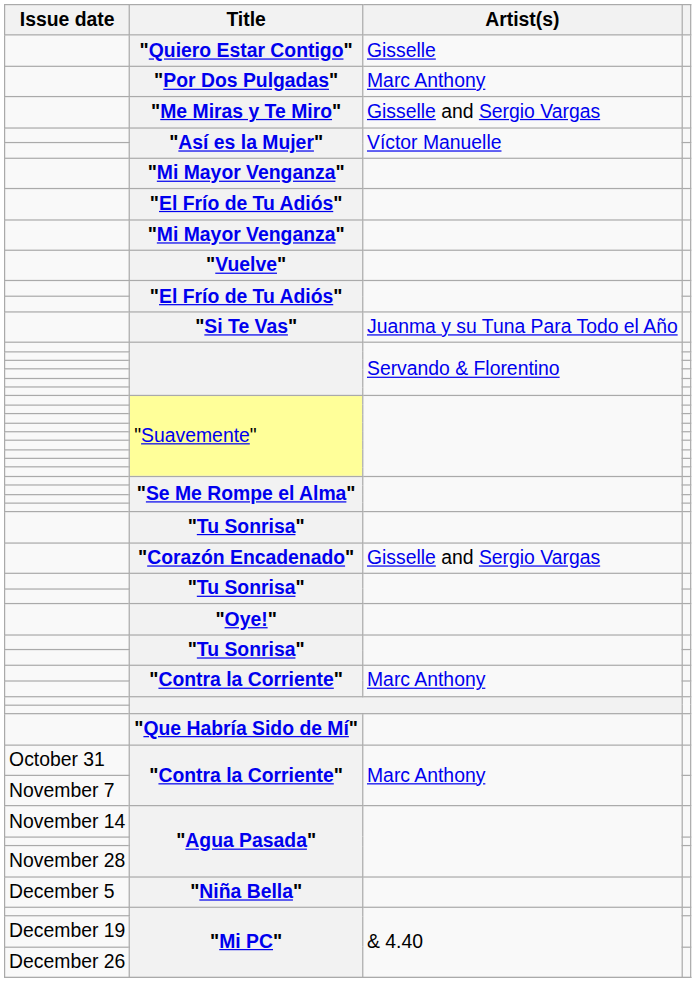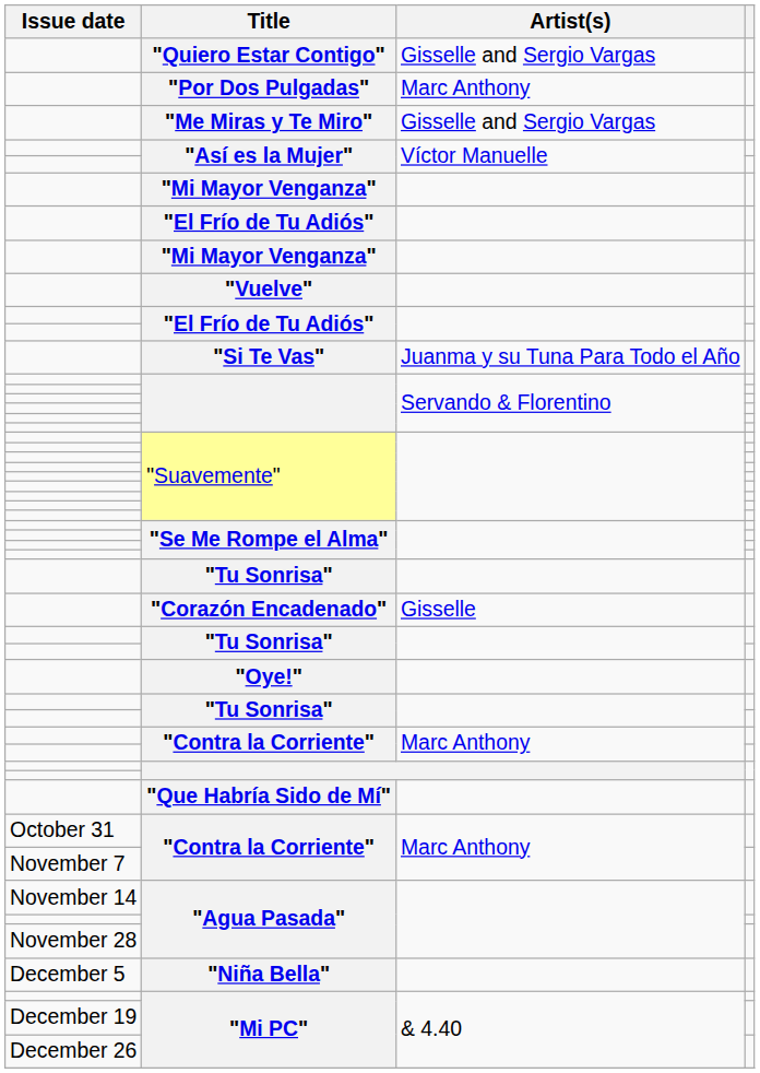 <table class="wikitable sortable plainrowheaders">
 <tr>
 <th scope=col>Issue date</th>
 <th scope=col>Title</th>
 <th scope=col>Artist(s)</th>
 <th scope=col class=unsortable></th>
 </tr>
 <tr>
 <td></td>
 <th scope=row>"<a href='#'>Quiero Estar Contigo</a>"</th>
-<td><a href='#'>Gisselle</a></td>
+<td><a href='#'>Gisselle</a> and <a href='#'>Sergio Vargas</a></td>
 <td style="text-align: center;"></td>
 </tr>
 <tr>
 <td></td>
 <th scope=row>"<a href='#'>Por Dos Pulgadas</a>"</th>
 <td><a href='#'>Marc Anthony</a></td>
 <td style="text-align: center;"></td>
 </tr>
 <tr>
 <td></td>
 <th scope=row>"<a href='#'>Me Miras y Te Miro</a>"</th>
 <td><a href='#'>Gisselle</a> and <a href='#'>Sergio Vargas</a></td>
 <td style="text-align: center;"></td>
 </tr>
 <tr>
 <td></td>
 <th scope=row   rowspan="2">"<a href='#'>Así es la Mujer</a>"</th>
 <td rowspan="2"><a href='#'>Víctor Manuelle</a></td>
 <td style="text-align: center;"></td>
 </tr>
 <tr>
 <td></td>
 <td style="text-align: center;"></td>
 </tr>
 <tr>
 <td></td>
 <th scope=row>"<a href='#'>Mi Mayor Venganza</a>"</th>
 <td></td>
 <td style="text-align: center;"></td>
 </tr>
 <tr>
 <td></td>
 <th scope=row>"<a href='#'>El Frío de Tu Adiós</a>"</th>
 <td></td>
 <td style="text-align: center;"></td>
 </tr>
 <tr>
 <td></td>
 <th scope=row>"<a href='#'>Mi Mayor Venganza</a>"</th>
 <td></td>
 <td style="text-align: center;"></td>
 </tr>
 <tr>
 <td></td>
 <th scope=row>"<a href='#'>Vuelve</a>"</th>
 <td></td>
 <td style="text-align: center;"></td>
 </tr>
 <tr>
 <td></td>
 <th scope=row rowspan="2">"<a href='#'>El Frío de Tu Adiós</a>"</th>
 <td rowspan="2"></td>
 <td style="text-align: center;"></td>
 </tr>
 <tr>
 <td></td>
 <td style="text-align: center;"></td>
 </tr>
 <tr>
 <td></td>
 <th scope=row>"<a href='#'>Si Te Vas</a>"</th>
 <td><a href='#'>Juanma y su Tuna Para Todo el Año</a></td>
 <td style="text-align: center;"></td>
 </tr>
 <tr>
 <td></td>
 <th scope=row   rowspan="6"></th>
 <td rowspan="6"><a href='#'>Servando & Florentino</a></td>
 <td style="text-align: center;"></td>
 </tr>
 <tr>
 <td></td>
 <td style="text-align: center;"></td>
 </tr>
 <tr>
 <td></td>
 <td style="text-align: center;"></td>
 </tr>
 <tr>
 <td></td>
 <td style="text-align: center;"></td>
 </tr>
 <tr>
 <td></td>
 <td style="text-align: center;"></td>
 </tr>
 <tr>
 <td></td>
 <td style="text-align: center;"></td>
 </tr>
 <tr>
 <td></td>
 <td bgcolor=#FFFF99 rowspan="9">"<a href='#'>Suavemente</a>"  </td>
 <td rowspan="9"></td>
 <td style="text-align: center;"></td>
 </tr>
 <tr>
 <td></td>
 <td style="text-align: center;"></td>
 </tr>
 <tr>
 <td></td>
 <td style="text-align: center;"></td>
 </tr>
 <tr>
 <td></td>
 <td style="text-align: center;"></td>
 </tr>
 <tr>
 <td></td>
 <td style="text-align: center;"></td>
 </tr>
 <tr>
 <td></td>
 <td style="text-align: center;"></td>
 </tr>
 <tr>
 <td></td>
 <td style="text-align: center;"></td>
 </tr>
 <tr>
 <td></td>
 <td style="text-align: center;"></td>
 </tr>
 <tr>
 <td></td>
 <td style="text-align: center;"></td>
 </tr>
 <tr>
 <td></td>
 <th scope=row   rowspan="4">"<a href='#'>Se Me Rompe el Alma</a>"</th>
 <td rowspan="4"></td>
 <td style="text-align: center;"></td>
 </tr>
 <tr>
 <td></td>
 <td style="text-align: center;"></td>
 </tr>
 <tr>
 <td></td>
 <td style="text-align: center;"></td>
 </tr>
 <tr>
 <td></td>
 <td style="text-align: center;"></td>
 </tr>
 <tr>
 <td></td>
 <th scope=row>"<a href='#'>Tu Sonrisa</a>"</th>
 <td></td>
 <td style="text-align: center;"></td>
 </tr>
 <tr>
 <td></td>
 <th scope=row>"<a href='#'>Corazón Encadenado</a>"</th>
-<td><a href='#'>Gisselle</a> and <a href='#'>Sergio Vargas</a></td>
+<td><a href='#'>Gisselle</a></td>
 <td style="text-align: center;"></td>
 </tr>
 <tr>
 <td></td>
 <th scope=row   rowspan="2">"<a href='#'>Tu Sonrisa</a>"</th>
 <td rowspan="2"></td>
 <td style="text-align: center;"></td>
 </tr>
 <tr>
 <td></td>
 <td style="text-align: center;"></td>
 </tr>
 <tr>
 <td></td>
 <th scope=row>"<a href='#'>Oye!</a>"</th>
 <td></td>
 <td style="text-align: center;"></td>
 </tr>
 <tr>
 <td></td>
 <th scope=row   rowspan="2">"<a href='#'>Tu Sonrisa</a>"</th>
 <td rowspan="2"></td>
 <td style="text-align: center;"></td>
 </tr>
 <tr>
 <td></td>
 <td style="text-align: center;"></td>
 </tr>
 <tr>
 <td></td>
 <th scope=row   rowspan="2">"<a href='#'>Contra la Corriente</a>"</th>
 <td rowspan="2"><a href='#'>Marc Anthony</a></td>
 <td style="text-align: center;"></td>
 </tr>
 <tr>
 <td></td>
 <td style="text-align: center;"></td>
 </tr>
 <tr>
 <td></td>
 <th scope=row colspan=2 rowspan=2> </th>
 <td style="text-align: center;" rowspan="2"></td>
 </tr>
 <tr>
 <td></td>
 </tr>
 <tr>
 <td></td>
 <th scope=row>"<a href='#'>Que Habría Sido de Mí</a>"</th>
 <td></td>
 <td style="text-align: center;"></td>
 </tr>
 <tr>
 <td>October 31</td>
 <th scope=row   rowspan="2">"<a href='#'>Contra la Corriente</a>"</th>
 <td rowspan="2"><a href='#'>Marc Anthony</a></td>
 <td style="text-align: center;"></td>
 </tr>
 <tr>
 <td>November 7</td>
 <td style="text-align: center;"></td>
 </tr>
 <tr>
 <td>November 14</td>
 <th scope=row   rowspan="3">"<a href='#'>Agua Pasada</a>"</th>
 <td rowspan="3"></td>
 <td style="text-align: center;"></td>
 </tr>
 <tr>
 <td></td>
 <td style="text-align: center;"></td>
 </tr>
 <tr>
 <td>November 28</td>
 <td style="text-align: center;"></td>
 </tr>
 <tr>
 <td>December 5</td>
 <th scope=row>"<a href='#'>Niña Bella</a>"</th>
 <td></td>
 <td style="text-align: center;"></td>
 </tr>
 <tr>
 <td></td>
 <th scope=row   rowspan="3">"<a href='#'>Mi PC</a>"</th>
 <td rowspan="3"> & 4.40</td>
 <td style="text-align: center;"></td>
 </tr>
 <tr>
 <td>December 19</td>
 <td style="text-align: center;"></td>
 </tr>
 <tr>
 <td>December 26</td>
 <td style="text-align: center;"></td>
 </tr>
 <tr>
 </tr>
 </table>
